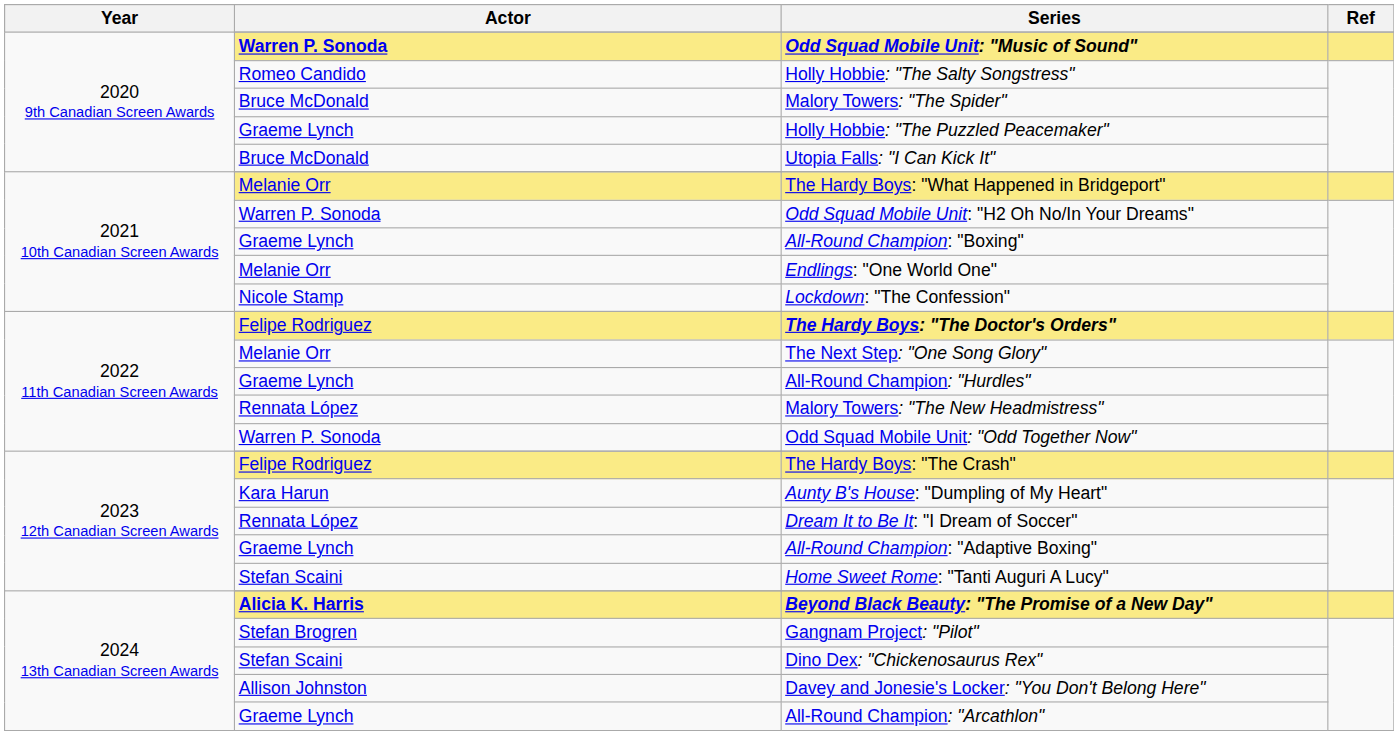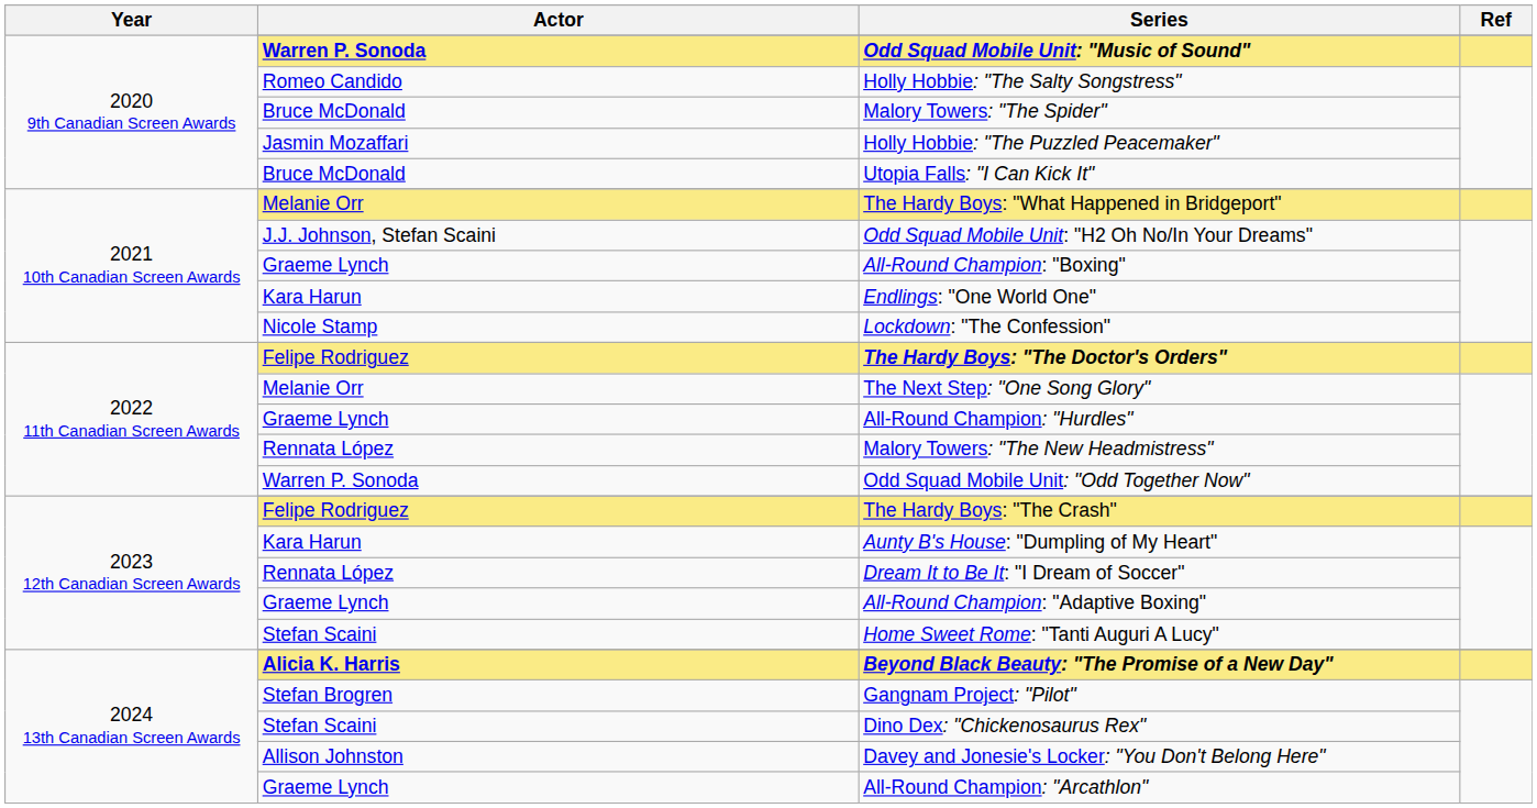 <table class="wikitable" style="width:100%;">
 <tr style="background:#bebebe;">
 <th style="width:8%;">Year</th>
 <th style="width:19%;">Actor</th>
 <th style="width:19%;">Series</th>
 <th style="width:2%;">Ref</th>
 </tr>
 <tr>
 <td rowspan="6" align="center">2020 <br> <small><a href='#'>9th Canadian Screen Awards</a></small></td>
 </tr>
 <tr style="background:#FAEB86;">
 <td><strong><a href='#'>Warren P. Sonoda</a></strong></td>
 <td><strong><em><a href='#'>Odd Squad Mobile Unit</a><em>: "Music of Sound"<strong></td>
 <td></td>
 </tr>
 <tr>
 <td><a href='#'>Romeo Candido</a></td>
 <td></em><a href='#'>Holly Hobbie</a><em>: "The Salty Songstress"</td>
 <td rowspan=4></td>
 </tr>
 <tr>
 <td><a href='#'>Bruce McDonald</a></td>
 <td></em><a href='#'>Malory Towers</a><em>: "The Spider"</td>
 </tr>
 <tr>
-<td><a href='#'>Graeme Lynch</a></td>
+<td><a href='#'>Jasmin Mozaffari</a></td>
 <td></em><a href='#'>Holly Hobbie</a><em>: "The Puzzled Peacemaker"</td>
 </tr>
 <tr>
 <td><a href='#'>Bruce McDonald</a></td>
 <td></em><a href='#'>Utopia Falls</a><em>: "I Can Kick It"</td>
 </tr>
 <tr>
 <td rowspan="6" align="center">2021 <br> <small><a href='#'>10th Canadian Screen Awards</a></small></td>
 </tr>
 <tr style="background:#FAEB86;">
 <td></strong><a href='#'>Melanie Orr</a><strong></td>
 <td></em></strong><a href='#'>The Hardy Boys</a></em>: "What Happened in Bridgeport"</strong></td>
 <td></td>
 </tr>
 <tr>
-<td><a href='#'>Warren P. Sonoda</a></td>
+<td><a href='#'>J.J. Johnson</a>, Stefan Scaini</td>
 <td><em><a href='#'>Odd Squad Mobile Unit</a></em>: "H2 Oh No/In Your Dreams"</td>
 <td rowspan=4></td>
 </tr>
 <tr>
 <td><a href='#'>Graeme Lynch</a></td>
 <td><em><a href='#'>All-Round Champion</a></em>: "Boxing"</td>
 </tr>
 <tr>
-<td><a href='#'>Melanie Orr</a></td>
+<td><a href='#'>Kara Harun</a></td>
 <td><em><a href='#'>Endlings</a></em>: "One World One"</td>
 </tr>
 <tr>
 <td><a href='#'>Nicole Stamp</a></td>
 <td><em><a href='#'>Lockdown</a></em>: "The Confession"</td>
 </tr>
 <tr>
 <td rowspan="6" align="center">2022 <br> <small><a href='#'>11th Canadian Screen Awards</a></small></td>
 </tr>
 <tr style="background:#FAEB86;">
 <td></strong><a href='#'>Felipe Rodriguez</a><strong></td>
 <td><strong><em><a href='#'>The Hardy Boys</a><em>: "The Doctor's Orders"<strong></td>
 <td></td>
 </tr>
 <tr>
 <td><a href='#'>Melanie Orr</a></td>
 <td></em><a href='#'>The Next Step</a><em>: "One Song Glory"</td>
 <td rowspan=4></td>
 </tr>
 <tr>
 <td><a href='#'>Graeme Lynch</a></td>
 <td></em><a href='#'>All-Round Champion</a><em>: "Hurdles"</td>
 </tr>
 <tr>
 <td><a href='#'>Rennata López</a></td>
 <td></em><a href='#'>Malory Towers</a><em>: "The New Headmistress"</td>
 </tr>
 <tr>
 <td><a href='#'>Warren P. Sonoda</a></td>
 <td></em><a href='#'>Odd Squad Mobile Unit</a><em>: "Odd Together Now"</td>
 </tr>
 <tr>
 <td rowspan="6" align="center">2023 <br> <small><a href='#'>12th Canadian Screen Awards</a></small></td>
 </tr>
 <tr style="background:#FAEB86;">
 <td></strong><a href='#'>Felipe Rodriguez</a><strong></td>
 <td></em></strong><a href='#'>The Hardy Boys</a></em>: "The Crash"</strong></td>
 <td></td>
 </tr>
 <tr>
 <td><a href='#'>Kara Harun</a></td>
 <td><em><a href='#'>Aunty B's House</a></em>: "Dumpling of My Heart"</td>
 <td rowspan=4></td>
 </tr>
 <tr>
 <td><a href='#'>Rennata López</a></td>
 <td><em><a href='#'>Dream It to Be It</a></em>: "I Dream of Soccer"</td>
 </tr>
 <tr>
 <td><a href='#'>Graeme Lynch</a></td>
 <td><em><a href='#'>All-Round Champion</a></em>: "Adaptive Boxing"</td>
 </tr>
 <tr>
 <td><a href='#'>Stefan Scaini</a></td>
 <td><em><a href='#'>Home Sweet Rome</a></em>: "Tanti Auguri A Lucy"</td>
 </tr>
 <tr>
 <td rowspan="6" align="center">2024 <br> <small><a href='#'>13th Canadian Screen Awards</a></small></td>
 </tr>
 <tr style="background:#FAEB86;">
 <td><strong><a href='#'>Alicia K. Harris</a></strong></td>
 <td><strong><em><a href='#'>Beyond Black Beauty</a><em>: "The Promise of a New Day"<strong></td>
 <td></td>
 </tr>
 <tr>
 <td><a href='#'>Stefan Brogren</a></td>
 <td></em><a href='#'>Gangnam Project</a><em>: "Pilot"</td>
 <td rowspan=4></td>
 </tr>
 <tr>
 <td><a href='#'>Stefan Scaini</a></td>
 <td></em><a href='#'>Dino Dex</a><em>: "Chickenosaurus Rex"</td>
 </tr>
 <tr>
 <td><a href='#'>Allison Johnston</a></td>
 <td></em><a href='#'>Davey and Jonesie's Locker</a><em>: "You Don't Belong Here"</td>
 </tr>
 <tr>
 <td><a href='#'>Graeme Lynch</a></td>
 <td></em><a href='#'>All-Round Champion</a><em>: "Arcathlon"</td>
 </tr>
 </table>
